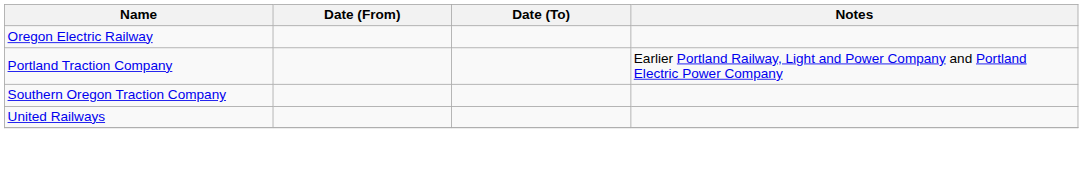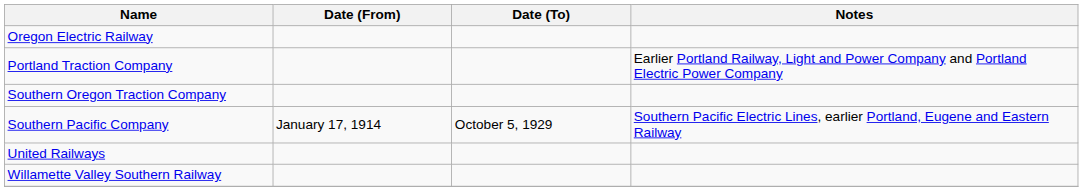 <table class="wikitable sortable" width=100%>
 <tr>
 <th width=15%>Name</th>
 <th width=10%>Date (From)</th>
 <th width=10%>Date (To)</th>
 <th class="unsortable" width=25%>Notes</th>
 </tr>
 <tr>
 <td><a href='#'>Oregon Electric Railway</a></td>
 <td></td>
 <td></td>
 <td></td>
 </tr>
 <tr>
 <td><a href='#'>Portland Traction Company</a></td>
 <td></td>
 <td></td>
 <td>Earlier <a href='#'>Portland Railway, Light and Power Company</a> and <a href='#'>Portland Electric Power Company</a></td>
 </tr>
 <tr>
 <td><a href='#'>Southern Oregon Traction Company</a></td>
 <td></td>
 <td></td>
 <td></td>
 </tr>
 <tr>
+<td><a href='#'>Southern Pacific Company</a></td>
+<td>January 17, 1914</td>
+<td>October 5, 1929</td>
+<td><a href='#'>Southern Pacific Electric Lines</a>, earlier <a href='#'>Portland, Eugene and Eastern Railway</a></td>
+</tr>
+<tr>
 <td><a href='#'>United Railways</a></td>
+<td></td>
+<td></td>
+<td></td>
+</tr>
+<tr>
+<td><a href='#'>Willamette Valley Southern Railway</a></td>
 <td></td>
 <td></td>
 <td></td>
 </tr>
 <tr>
 </tr>
 </table>
